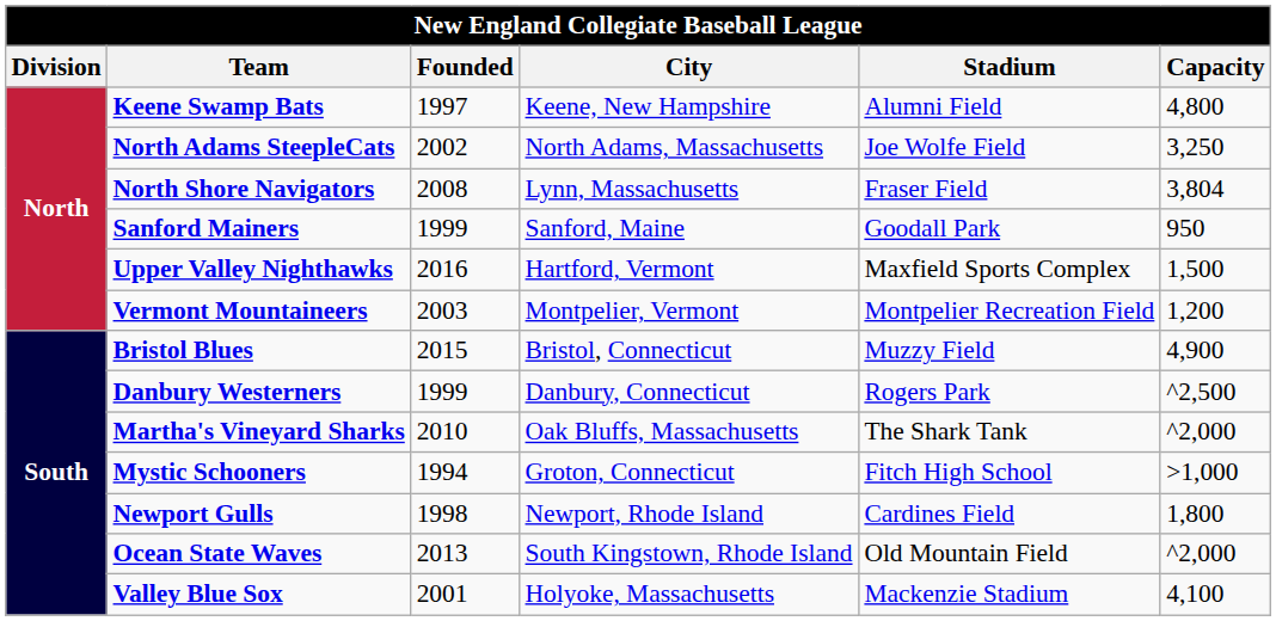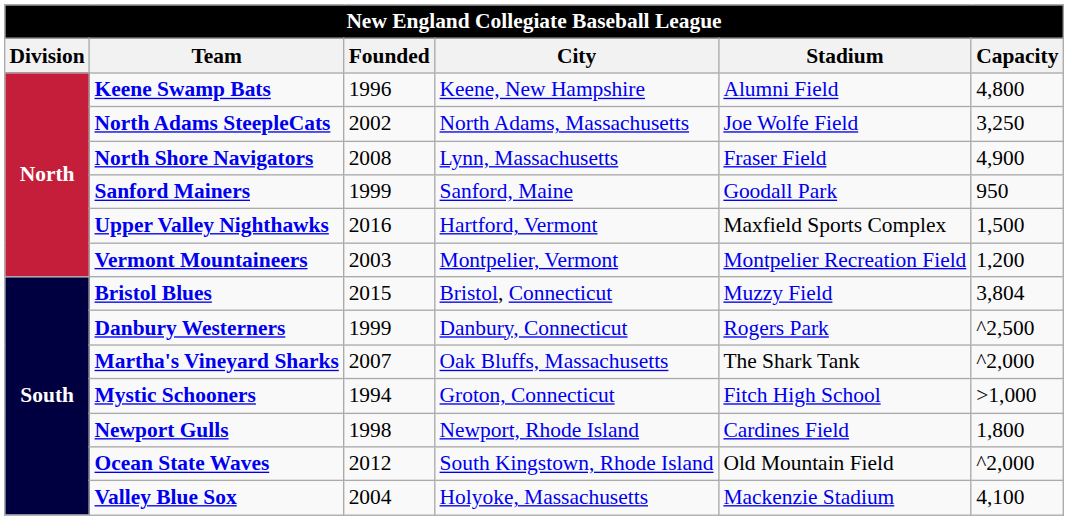 <table class="wikitable">
 <tr>
 <th style="background:black; color:white;" colspan="6">New England Collegiate Baseball League</th>
 </tr>
 <tr>
 <th>Division</th>
 <th>Team</th>
 <th>Founded</th>
 <th>City</th>
 <th>Stadium</th>
 <th>Capacity</th>
 </tr>
 <tr>
 <th rowspan="6" style="background:#c41e3b; color:white;">North</th>
 <td><strong><a href='#'>Keene Swamp Bats</a></strong></td>
-<td>1997</td>
+<td>1996</td>
 <td><a href='#'>Keene, New Hampshire</a></td>
 <td><a href='#'>Alumni Field</a></td>
 <td>4,800</td>
 </tr>
 <tr>
 <td><strong><a href='#'>North Adams SteepleCats</a></strong></td>
 <td>2002</td>
 <td><a href='#'>North Adams, Massachusetts</a></td>
 <td><a href='#'>Joe Wolfe Field</a></td>
 <td>3,250</td>
 </tr>
 <tr>
 <td><strong><a href='#'>North Shore Navigators</a></strong></td>
 <td>2008</td>
 <td><a href='#'>Lynn, Massachusetts</a></td>
 <td><a href='#'>Fraser Field</a></td>
-<td>3,804</td>
+<td>4,900</td>
 </tr>
 <tr>
 <td><strong><a href='#'>Sanford Mainers</a></strong></td>
 <td>1999</td>
 <td><a href='#'>Sanford, Maine</a></td>
 <td><a href='#'>Goodall Park</a></td>
 <td>950</td>
 </tr>
 <tr>
 <td><strong><a href='#'>Upper Valley Nighthawks</a></strong></td>
 <td>2016</td>
 <td><a href='#'>Hartford, Vermont</a></td>
 <td>Maxfield Sports Complex</td>
 <td>1,500</td>
 </tr>
 <tr>
 <td><strong><a href='#'>Vermont Mountaineers</a></strong></td>
 <td>2003</td>
 <td><a href='#'>Montpelier, Vermont</a></td>
 <td><a href='#'>Montpelier Recreation Field</a></td>
 <td>1,200</td>
 </tr>
 <tr>
 <th rowspan="7" style="background:#000040; color:white;">South</th>
 <td><strong><a href='#'>Bristol Blues</a></strong></td>
 <td>2015</td>
 <td><a href='#'>Bristol</a>, <a href='#'>Connecticut</a></td>
 <td><a href='#'>Muzzy Field</a></td>
-<td>4,900</td>
+<td>3,804</td>
 </tr>
 <tr>
 <td><strong><a href='#'>Danbury Westerners</a></strong></td>
 <td>1999</td>
 <td><a href='#'>Danbury, Connecticut</a></td>
 <td><a href='#'>Rogers Park</a></td>
 <td>^2,500</td>
 </tr>
 <tr>
 <td><strong><a href='#'>Martha's Vineyard Sharks</a></strong></td>
-<td>2010</td>
+<td>2007</td>
 <td><a href='#'>Oak Bluffs, Massachusetts</a></td>
 <td>The Shark Tank</td>
 <td>^2,000</td>
 </tr>
 <tr>
 <td><strong><a href='#'>Mystic Schooners</a></strong></td>
 <td>1994</td>
 <td><a href='#'>Groton, Connecticut</a></td>
 <td><a href='#'>Fitch High School</a></td>
 <td>>1,000</td>
 </tr>
 <tr>
 <td><strong><a href='#'>Newport Gulls</a></strong></td>
 <td>1998</td>
 <td><a href='#'>Newport, Rhode Island</a></td>
 <td><a href='#'>Cardines Field</a></td>
 <td>1,800</td>
 </tr>
 <tr>
 <td><strong><a href='#'>Ocean State Waves</a></strong></td>
-<td>2013</td>
+<td>2012</td>
 <td><a href='#'>South Kingstown, Rhode Island</a></td>
 <td>Old Mountain Field</td>
 <td>^2,000</td>
 </tr>
 <tr>
 <td><strong><a href='#'>Valley Blue Sox</a></strong></td>
-<td>2001</td>
+<td>2004</td>
 <td><a href='#'>Holyoke, Massachusetts</a></td>
 <td><a href='#'>Mackenzie Stadium</a></td>
 <td>4,100</td>
 </tr>
 </table>
